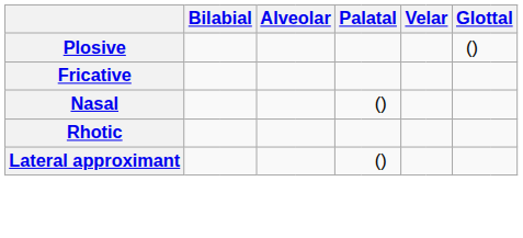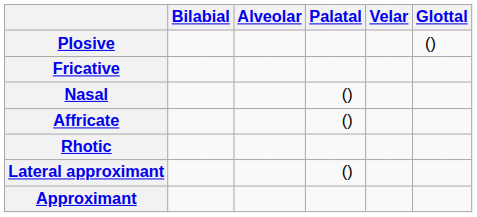 <table class="wikitable" style="text-align: center;">
 <tr>
 <th> </th>
 <th colspan="2"><a href='#'>Bilabial</a></th>
 <th colspan="2"><a href='#'>Alveolar</a></th>
 <th colspan="2"><a href='#'>Palatal</a></th>
 <th colspan="2"><a href='#'>Velar</a></th>
 <th colspan="2"><a href='#'>Glottal</a></th>
 </tr>
 <tr>
 <th><a href='#'>Plosive</a></th>
 <td style="border-right-width: 0;"></td>
 <td style="border-left-width: 0;"></td>
 <td style="border-right-width: 0;"></td>
 <td style="border-left-width: 0;"></td>
 <td style="border-right-width: 0;"> </td>
 <td style="border-left-width: 0;"> </td>
 <td style="border-right-width: 0;"></td>
 <td style="border-left-width: 0;"></td>
 <td style="border-right-width: 0;">()</td>
 <td style="border-left-width: 0;"> </td>
 </tr>
 <tr>
 <th><a href='#'>Fricative</a></th>
 <td style="border-right-width: 0;"> </td>
 <td style="border-left-width: 0;"> </td>
 <td style="border-right-width: 0;"></td>
 <td style="border-left-width: 0;"> </td>
 <td style="border-right-width: 0;"> </td>
 <td style="border-left-width: 0;"> </td>
 <td style="border-right-width: 0;"> </td>
 <td style="border-left-width: 0;"> </td>
 <td style="border-right-width: 0;"> </td>
 <td style="border-left-width: 0;"> </td>
 </tr>
 <tr>
 <th><a href='#'>Nasal</a></th>
 <td style="border-right-width: 0;"> </td>
 <td style="border-left-width: 0;"></td>
 <td style="border-right-width: 0;"> </td>
 <td style="border-left-width: 0;"></td>
 <td style="border-right-width: 0;"> </td>
 <td style="border-left-width: 0;">()</td>
 <td style="border-right-width: 0;"> </td>
 <td style="border-left-width: 0;"></td>
 <td style="border-right-width: 0;"> </td>
 <td style="border-left-width: 0;"> </td>
 </tr>
 <tr>
+<th><a href='#'>Affricate</a></th>
+<td style="border-right-width: 0;"> </td>
+<td style="border-left-width: 0;"> </td>
+<td style="border-right-width: 0;"> </td>
+<td style="border-left-width: 0;"> </td>
+<td style="border-right-width: 0;"> </td>
+<td style="border-left-width: 0;">()</td>
+<td style="border-right-width: 0;"> </td>
+<td style="border-left-width: 0;"> </td>
+<td style="border-right-width: 0;"> </td>
+<td style="border-left-width: 0;"> </td>
+</tr>
+<tr>
 <th><a href='#'>Rhotic</a></th>
 <td style="border-right-width: 0;"> </td>
 <td style="border-left-width: 0;"> </td>
 <td style="border-right-width: 0;"> </td>
 <td style="border-left-width: 0;"></td>
 <td style="border-right-width: 0;"> </td>
 <td style="border-left-width: 0;"> </td>
 <td style="border-right-width: 0;"> </td>
 <td style="border-left-width: 0;"> </td>
 <td style="border-right-width: 0;"> </td>
 <td style="border-left-width: 0;"> </td>
 </tr>
 <tr>
 <th><a href='#'>Lateral approximant</a></th>
 <td style="border-right-width: 0;"> </td>
 <td style="border-left-width: 0;"> </td>
 <td style="border-right-width: 0;"> </td>
 <td style="border-left-width: 0;"></td>
 <td style="border-right-width: 0;"> </td>
 <td style="border-left-width: 0;">()</td>
 <td style="border-right-width: 0;"> </td>
 <td style="border-left-width: 0;"> </td>
 <td style="border-right-width: 0;"> </td>
 <td style="border-left-width: 0;"> </td>
 </tr>
+<tr>
+<th><a href='#'>Approximant</a></th>
+<td style="border-right-width: 0;"> </td>
+<td style="border-left-width: 0;"></td>
+<td style="border-right-width: 0;"> </td>
+<td style="border-left-width: 0;"> </td>
+<td style="border-right-width: 0;"> </td>
+<td style="border-left-width: 0;"></td>
+<td style="border-right-width: 0;"> </td>
+<td style="border-left-width: 0;"> </td>
+<td style="border-right-width: 0;"> </td>
+<td style="border-left-width: 0;"> </td>
+</tr>
 </table>
